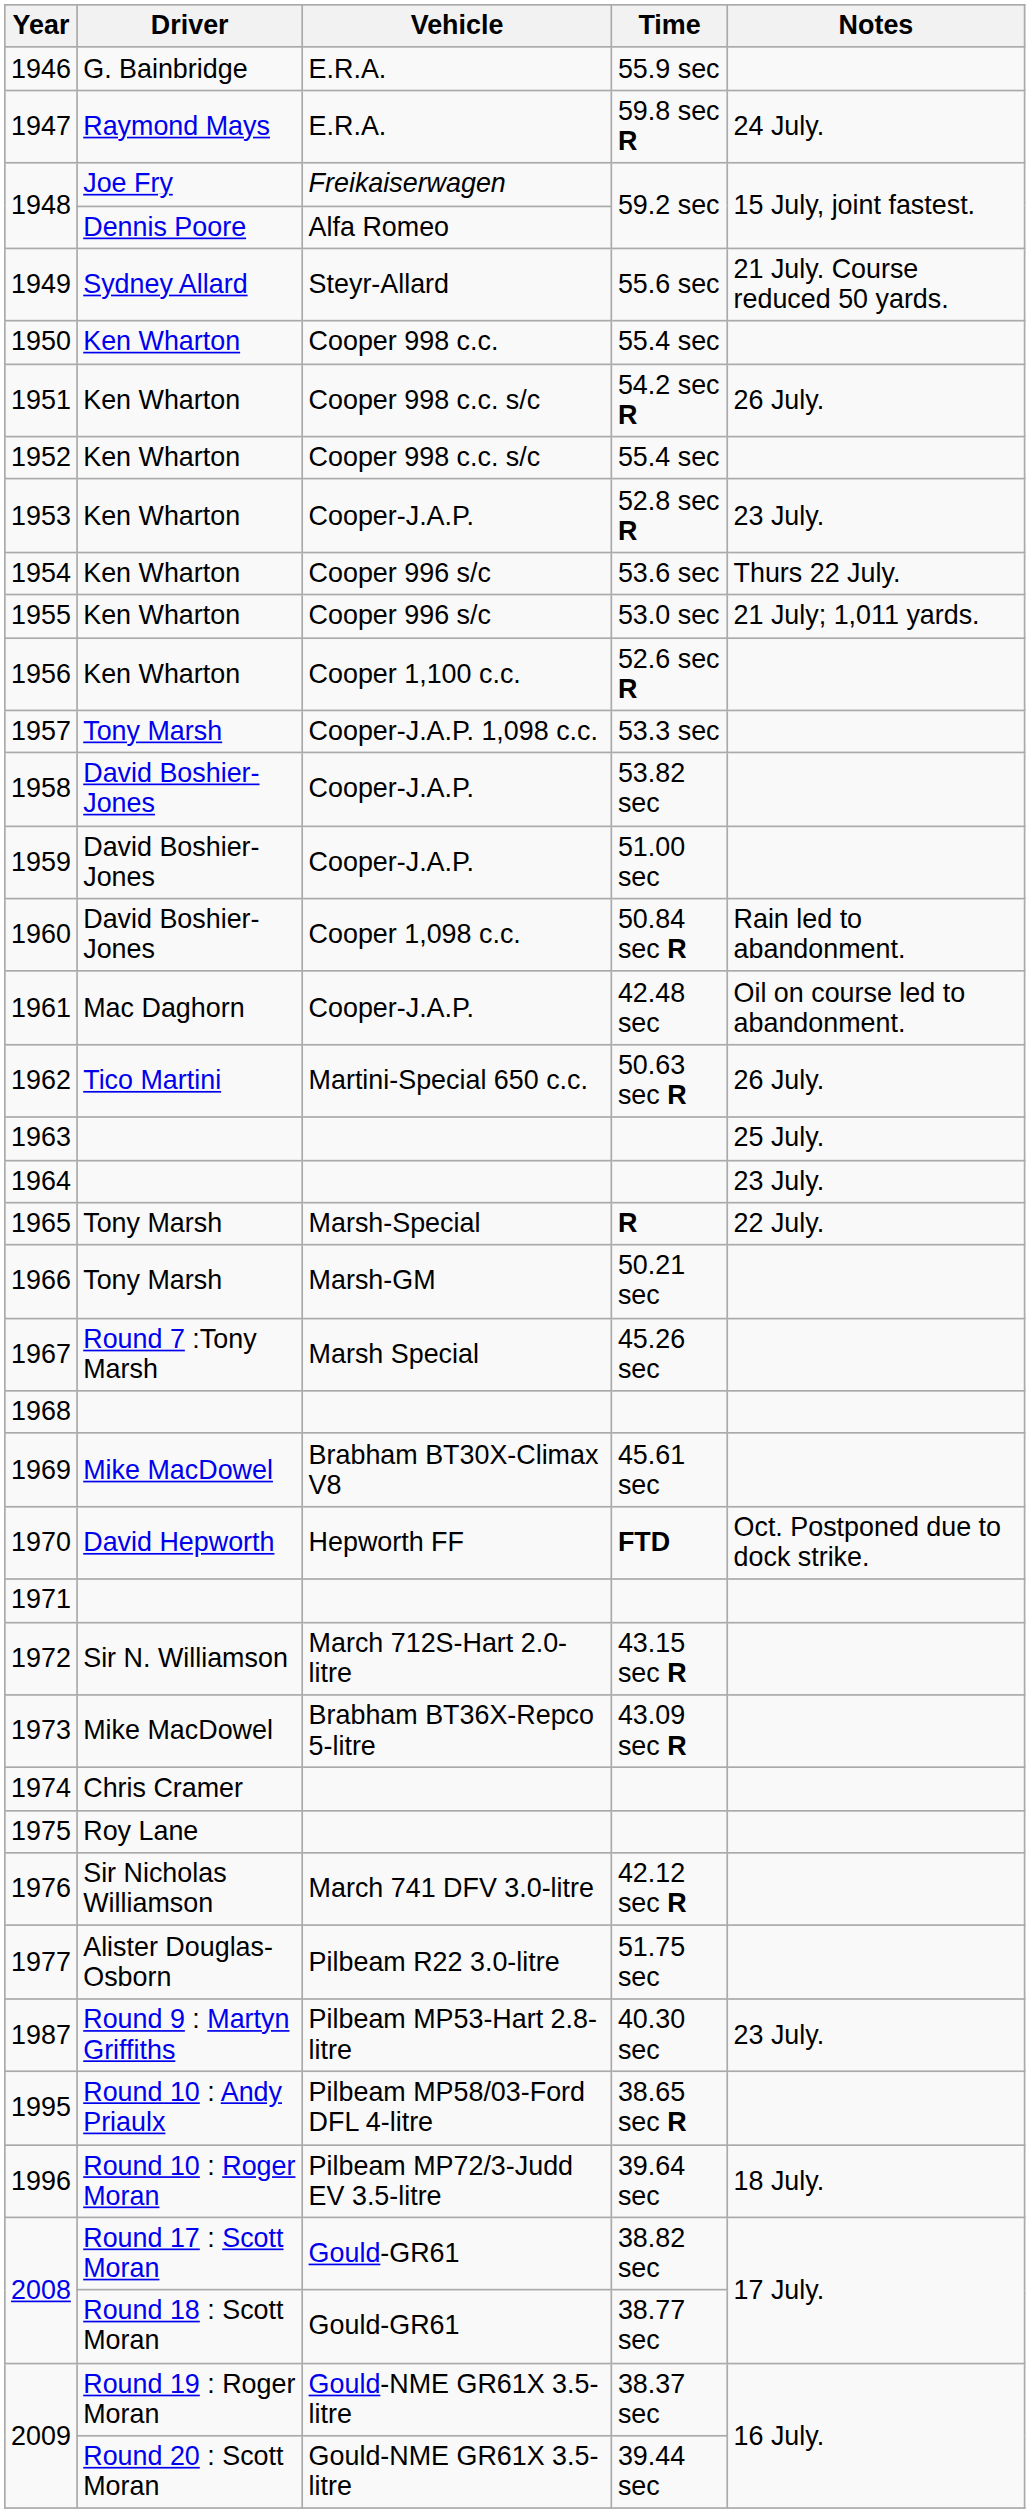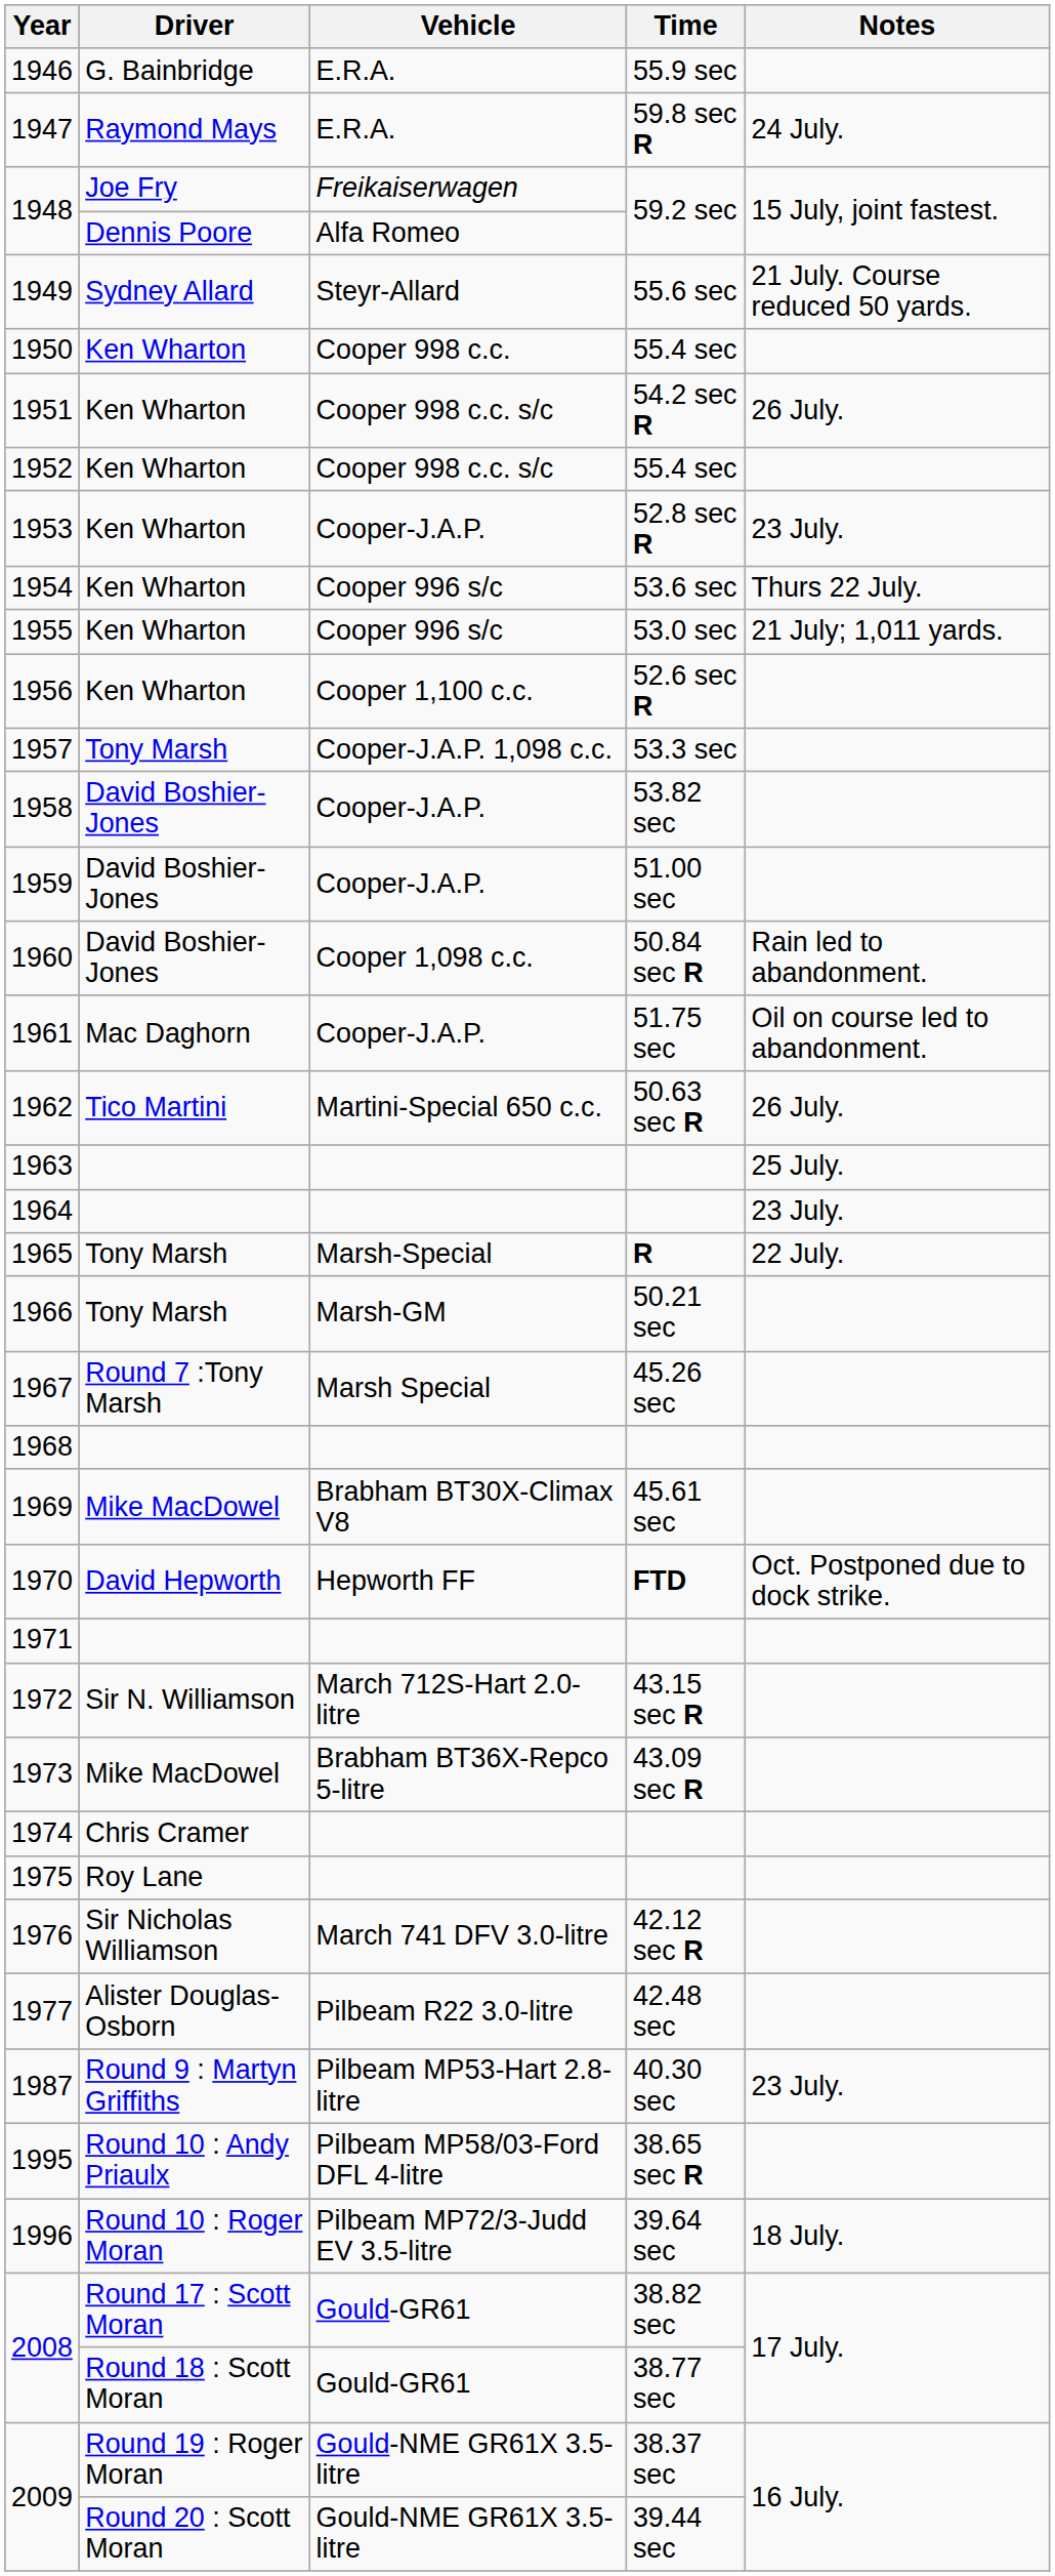 <table class="wikitable">
 <tr>
 <th width="*">Year</th>
 <th width="*">Driver</th>
 <th width="*">Vehicle</th>
 <th width="*">Time</th>
 <th width="*">Notes</th>
 </tr>
 <tr>
 <td>1946</td>
 <td>G. Bainbridge</td>
 <td>E.R.A.</td>
 <td>55.9 sec</td>
 <td></td>
 </tr>
 <tr>
 <td>1947</td>
 <td><a href='#'>Raymond Mays</a></td>
 <td>E.R.A.</td>
 <td>59.8 sec <strong>R</strong></td>
 <td> 24 July.</td>
 </tr>
 <tr>
 <td rowspan=2>1948</td>
 <td><a href='#'>Joe Fry</a></td>
 <td><em>Freikaiserwagen</em></td>
 <td rowspan=2>59.2 sec</td>
 <td rowspan=2> 15 July, joint fastest.</td>
 </tr>
 <tr>
 <td><a href='#'>Dennis Poore</a></td>
 <td>Alfa Romeo</td>
 </tr>
 <tr>
 <td>1949</td>
 <td><a href='#'>Sydney Allard</a></td>
 <td>Steyr-Allard</td>
 <td>55.6 sec</td>
 <td> 21 July. Course reduced 50 yards.</td>
 </tr>
 <tr>
 <td>1950</td>
 <td><a href='#'>Ken Wharton</a></td>
 <td>Cooper 998 c.c.</td>
 <td>55.4 sec</td>
 <td></td>
 </tr>
 <tr>
 <td>1951</td>
 <td>Ken Wharton</td>
 <td>Cooper 998 c.c. s/c</td>
 <td>54.2 sec <strong>R</strong></td>
 <td> 26 July.</td>
 </tr>
 <tr>
 <td>1952</td>
 <td>Ken Wharton</td>
 <td>Cooper 998 c.c. s/c</td>
 <td>55.4 sec</td>
 <td></td>
 </tr>
 <tr>
 <td>1953</td>
 <td>Ken Wharton</td>
 <td>Cooper-J.A.P.</td>
 <td>52.8 sec <strong>R</strong></td>
 <td> 23 July.</td>
 </tr>
 <tr>
 <td>1954</td>
 <td>Ken Wharton</td>
 <td>Cooper 996 s/c</td>
 <td>53.6 sec</td>
 <td> Thurs 22 July.</td>
 </tr>
 <tr>
 <td>1955</td>
 <td>Ken Wharton</td>
 <td>Cooper 996 s/c</td>
 <td>53.0 sec</td>
 <td> 21 July; 1,011 yards.</td>
 </tr>
 <tr>
 <td>1956</td>
 <td>Ken Wharton</td>
 <td>Cooper 1,100 c.c.</td>
 <td>52.6 sec <strong>R</strong></td>
 <td></td>
 </tr>
 <tr>
 <td>1957</td>
 <td><a href='#'>Tony Marsh</a></td>
 <td>Cooper-J.A.P. 1,098 c.c.</td>
 <td>53.3 sec</td>
 <td></td>
 </tr>
 <tr>
 <td>1958</td>
 <td><a href='#'>David Boshier-Jones</a></td>
 <td>Cooper-J.A.P.</td>
 <td>53.82 sec</td>
 <td></td>
 </tr>
 <tr>
 <td>1959</td>
 <td>David Boshier-Jones</td>
 <td>Cooper-J.A.P.</td>
 <td>51.00 sec</td>
 <td></td>
 </tr>
 <tr>
 <td>1960</td>
 <td>David Boshier-Jones</td>
 <td>Cooper 1,098 c.c.</td>
 <td>50.84 sec <strong>R</strong></td>
 <td> Rain led to abandonment.</td>
 </tr>
 <tr>
 <td>1961</td>
 <td>Mac Daghorn</td>
 <td>Cooper-J.A.P.</td>
-<td>42.48 sec</td>
+<td>51.75 sec</td>
 <td> Oil on course led to abandonment.</td>
 </tr>
 <tr>
 <td>1962</td>
 <td><a href='#'>Tico Martini</a></td>
 <td>Martini-Special 650 c.c.</td>
 <td>50.63 sec <strong>R</strong></td>
 <td> 26 July.</td>
 </tr>
 <tr>
 <td>1963</td>
 <td></td>
 <td></td>
 <td></td>
 <td>25 July.</td>
 </tr>
 <tr>
 <td>1964</td>
 <td></td>
 <td></td>
 <td></td>
 <td>23 July.</td>
 </tr>
 <tr>
 <td>1965</td>
 <td>Tony Marsh</td>
 <td>Marsh-Special</td>
 <td><strong>R</strong></td>
 <td> 22 July.</td>
 </tr>
 <tr>
 <td>1966</td>
 <td>Tony Marsh</td>
 <td>Marsh-GM</td>
 <td>50.21 sec</td>
 <td></td>
 </tr>
 <tr>
 <td>1967</td>
 <td><a href='#'>Round 7</a> :Tony Marsh</td>
 <td>Marsh Special</td>
 <td>45.26 sec</td>
 <td></td>
 </tr>
 <tr>
 <td>1968</td>
 <td></td>
 <td></td>
 <td></td>
 <td></td>
 </tr>
 <tr>
 <td>1969</td>
 <td><a href='#'>Mike MacDowel</a></td>
 <td>Brabham BT30X-Climax V8</td>
 <td>45.61 sec</td>
 <td></td>
 </tr>
 <tr>
 <td>1970</td>
 <td><a href='#'>David Hepworth</a></td>
 <td>Hepworth FF</td>
 <td><strong>FTD</strong></td>
 <td> Oct. Postponed due to dock strike.</td>
 </tr>
 <tr>
 <td>1971</td>
 <td></td>
 <td></td>
 <td></td>
 <td></td>
 </tr>
 <tr>
 <td>1972</td>
 <td>Sir N. Williamson</td>
 <td>March 712S-Hart 2.0-litre</td>
 <td>43.15 sec <strong>R</strong></td>
 <td></td>
 </tr>
 <tr>
 <td>1973</td>
 <td>Mike MacDowel</td>
 <td>Brabham BT36X-Repco 5-litre</td>
 <td>43.09 sec <strong>R</strong></td>
 <td></td>
 </tr>
 <tr>
 <td>1974</td>
 <td>Chris Cramer</td>
 <td></td>
 <td></td>
 <td></td>
 </tr>
 <tr>
 <td>1975</td>
 <td>Roy Lane</td>
 <td></td>
 <td></td>
 <td></td>
 </tr>
 <tr>
 <td>1976</td>
 <td>Sir Nicholas Williamson</td>
 <td>March 741 DFV 3.0-litre</td>
 <td>42.12 sec <strong>R</strong></td>
 <td></td>
 </tr>
 <tr>
 <td>1977</td>
 <td>Alister Douglas-Osborn</td>
 <td>Pilbeam R22 3.0-litre</td>
-<td>51.75 sec</td>
+<td>42.48 sec</td>
 <td></td>
 </tr>
 <tr>
 <td>1987</td>
 <td><a href='#'>Round 9</a> : <a href='#'>Martyn Griffiths</a></td>
 <td>Pilbeam MP53-Hart 2.8-litre</td>
 <td>40.30 sec</td>
 <td> 23 July.</td>
 </tr>
 <tr>
 <td>1995</td>
 <td><a href='#'>Round 10</a> : <a href='#'>Andy Priaulx</a></td>
 <td>Pilbeam MP58/03-Ford DFL 4-litre</td>
 <td>38.65 sec <strong>R</strong></td>
 <td></td>
 </tr>
 <tr>
 <td>1996</td>
 <td><a href='#'>Round 10</a> : <a href='#'>Roger Moran</a></td>
 <td>Pilbeam MP72/3-Judd EV 3.5-litre</td>
 <td>39.64 sec</td>
 <td>18 July.</td>
 </tr>
 <tr>
 <td rowspan=2><a href='#'>2008</a></td>
 <td><a href='#'>Round 17</a> : <a href='#'>Scott Moran</a></td>
 <td><a href='#'>Gould</a>-GR61</td>
 <td>38.82 sec</td>
 <td rowspan=2>17 July.</td>
 </tr>
 <tr>
 <td><a href='#'>Round 18</a> : Scott Moran</td>
 <td>Gould-GR61</td>
 <td>38.77 sec</td>
 </tr>
 <tr>
 <td rowspan=2>2009</td>
 <td><a href='#'>Round 19</a> : Roger Moran</td>
 <td><a href='#'>Gould</a>-NME GR61X 3.5-litre</td>
 <td>38.37 sec</td>
 <td rowspan=2> 16 July.</td>
 </tr>
 <tr>
 <td><a href='#'>Round 20</a> : Scott Moran</td>
 <td>Gould-NME GR61X 3.5-litre</td>
 <td>39.44 sec</td>
 </tr>
 </table>
